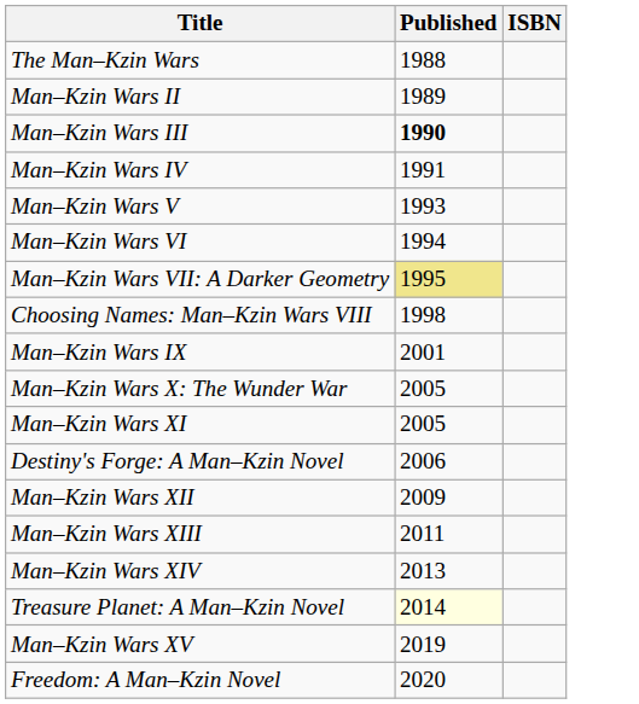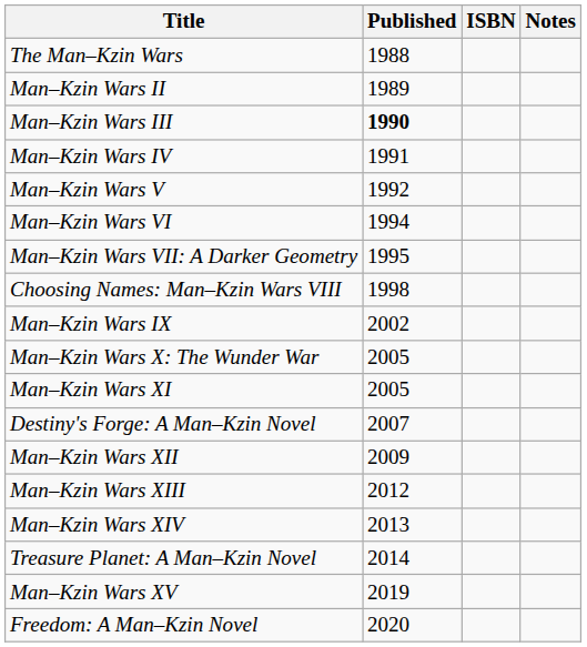 <table class="wikitable sortable">
 <tr>
 <th>Title</th>
 <th>Published</th>
 <th>ISBN</th>
+<th>Notes</th>
 </tr>
 <tr>
 <td><em>The Man–Kzin Wars</em></td>
 <td>1988</td>
+<td></td>
 <td></td>
 </tr>
 <tr>
 <td><em>Man–Kzin Wars II</em></td>
 <td>1989</td>
 <td></td>
+<td></td>
 </tr>
 <tr>
 <td><em>Man–Kzin Wars III</em></td>
 <td><strong>1990</strong></td>
+<td></td>
 <td></td>
 </tr>
 <tr>
 <td><em>Man–Kzin Wars IV</em></td>
 <td>1991</td>
 <td></td>
+<td></td>
 </tr>
 <tr>
 <td><em>Man–Kzin Wars V</em></td>
-<td>1993</td>
+<td>1992</td>
+<td></td>
 <td></td>
 </tr>
 <tr>
 <td><em>Man–Kzin Wars VI</em></td>
 <td>1994</td>
 <td></td>
+<td></td>
 </tr>
 <tr>
 <td><em>Man–Kzin Wars VII: A Darker Geometry</em></td>
-<td style="background: khaki;">1995</td>
+<td>1995</td>
+<td></td>
 <td></td>
 </tr>
 <tr>
 <td><em>Choosing Names: Man–Kzin Wars VIII</em></td>
 <td>1998</td>
 <td></td>
+<td></td>
 </tr>
 <tr>
 <td><em>Man–Kzin Wars IX</em></td>
-<td>2001</td>
+<td>2002</td>
+<td></td>
 <td></td>
 </tr>
 <tr>
 <td><em>Man–Kzin Wars X: The Wunder War</em></td>
 <td>2005</td>
 <td></td>
+<td></td>
 </tr>
 <tr>
 <td><em>Man–Kzin Wars XI</em></td>
 <td>2005</td>
 <td></td>
+<td></td>
 </tr>
 <tr>
 <td><em>Destiny's Forge: A Man–Kzin Novel</em></td>
-<td>2006</td>
+<td>2007</td>
+<td></td>
 <td></td>
 </tr>
 <tr>
 <td><em>Man–Kzin Wars XII</em></td>
 <td>2009</td>
 <td></td>
+<td></td>
 </tr>
 <tr>
 <td><em>Man–Kzin Wars XIII</em></td>
-<td>2011</td>
+<td>2012</td>
+<td></td>
 <td></td>
 </tr>
 <tr>
 <td><em>Man–Kzin Wars XIV</em></td>
 <td>2013</td>
 <td></td>
+<td></td>
 </tr>
 <tr>
 <td><em>Treasure Planet: A Man–Kzin Novel</em></td>
-<td style="background: lightyellow;">2014</td>
+<td>2014</td>
+<td></td>
 <td></td>
 </tr>
 <tr>
 <td><em>Man–Kzin Wars XV</em></td>
 <td>2019</td>
 <td></td>
+<td></td>
 </tr>
 <tr>
 <td><em>Freedom: A Man–Kzin Novel</em></td>
 <td>2020</td>
 <td></td>
+<td></td>
 </tr>
 </table>
